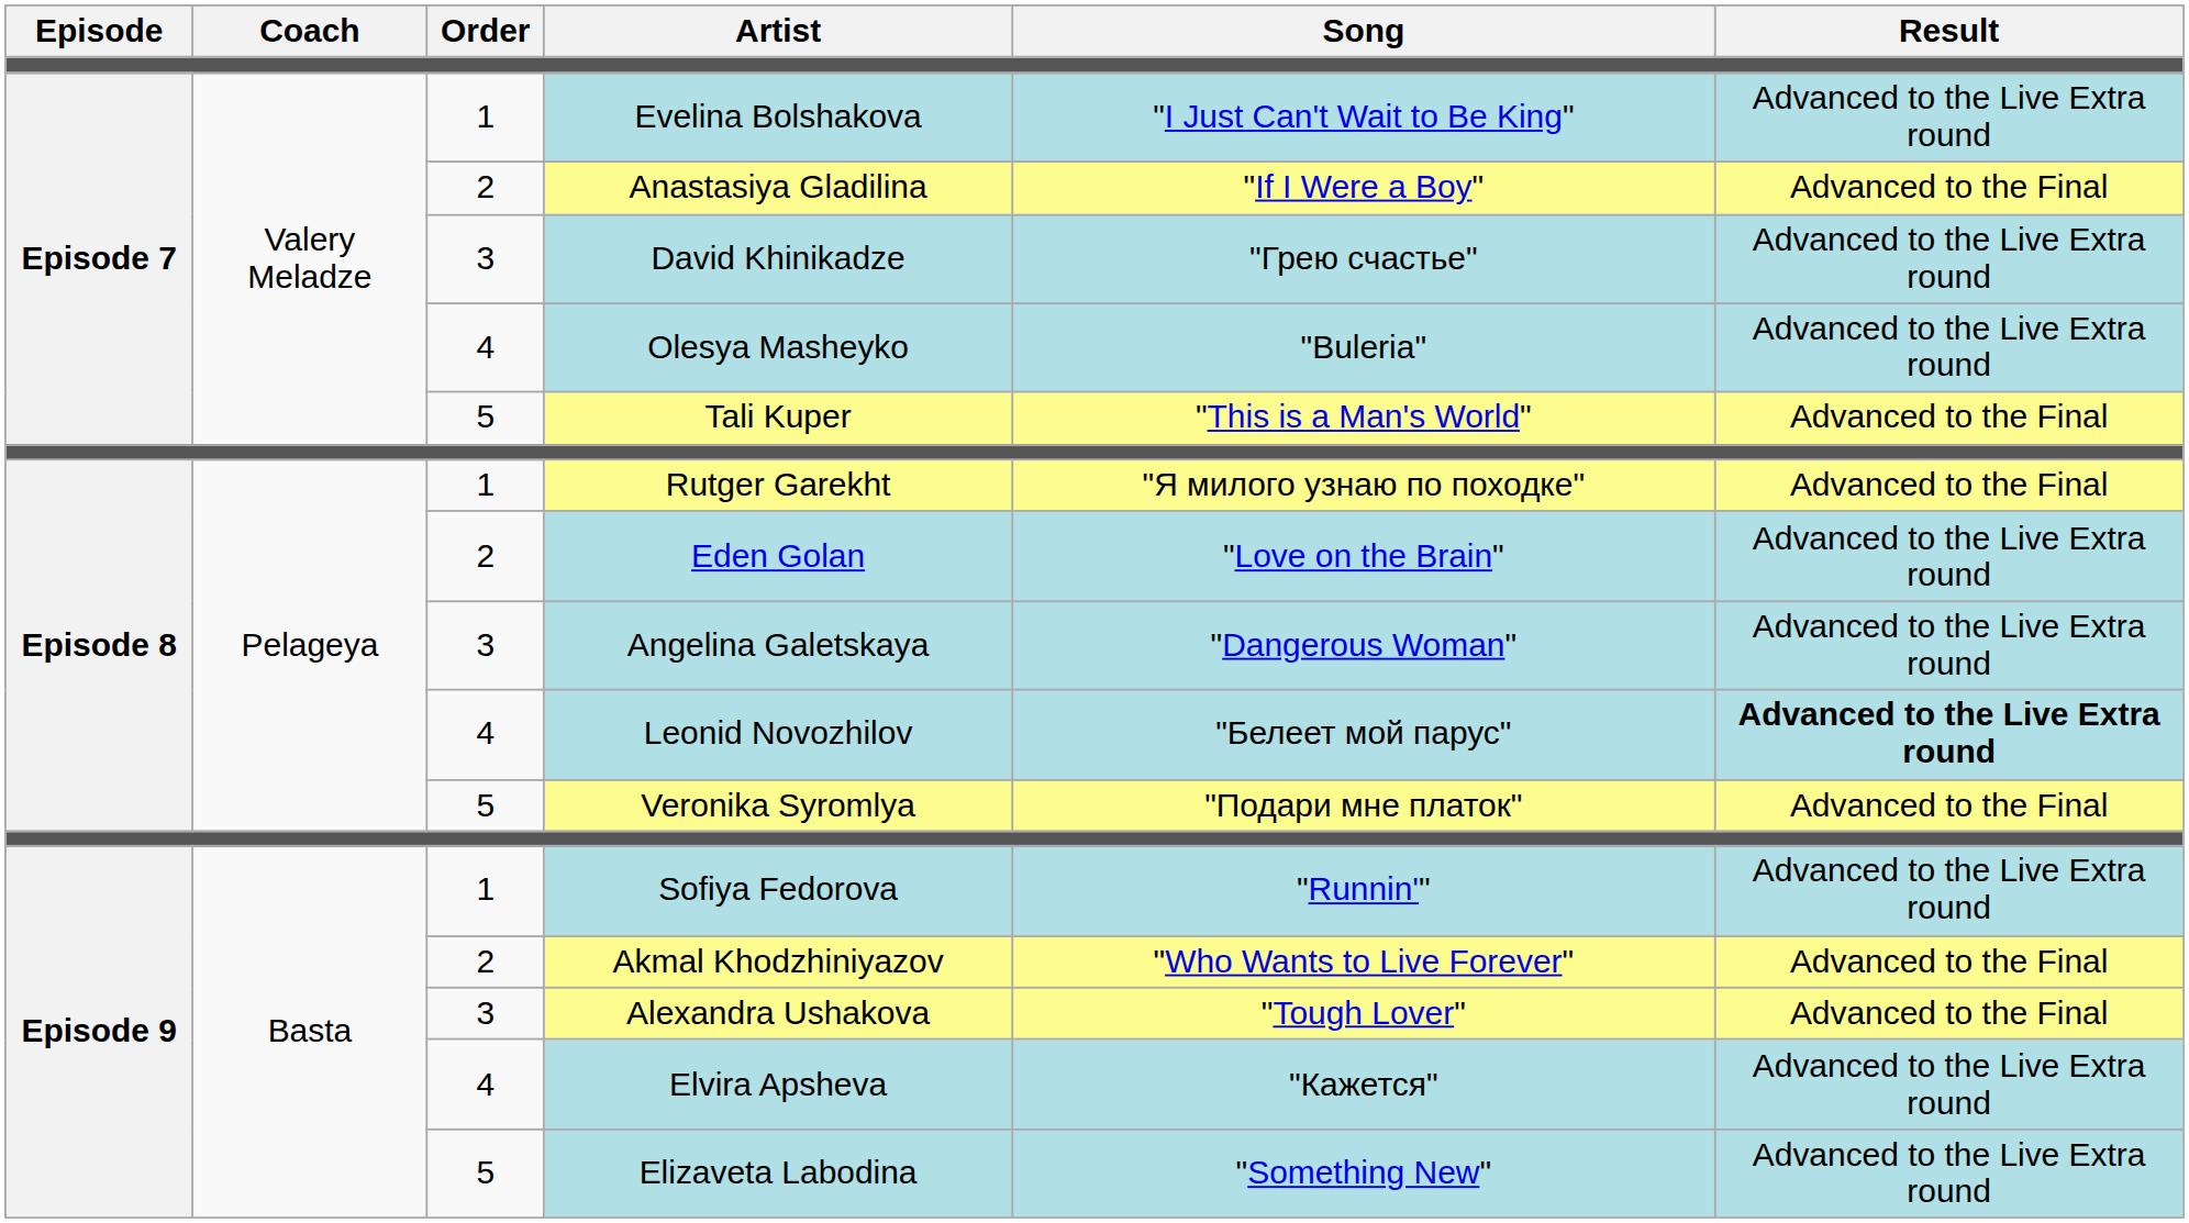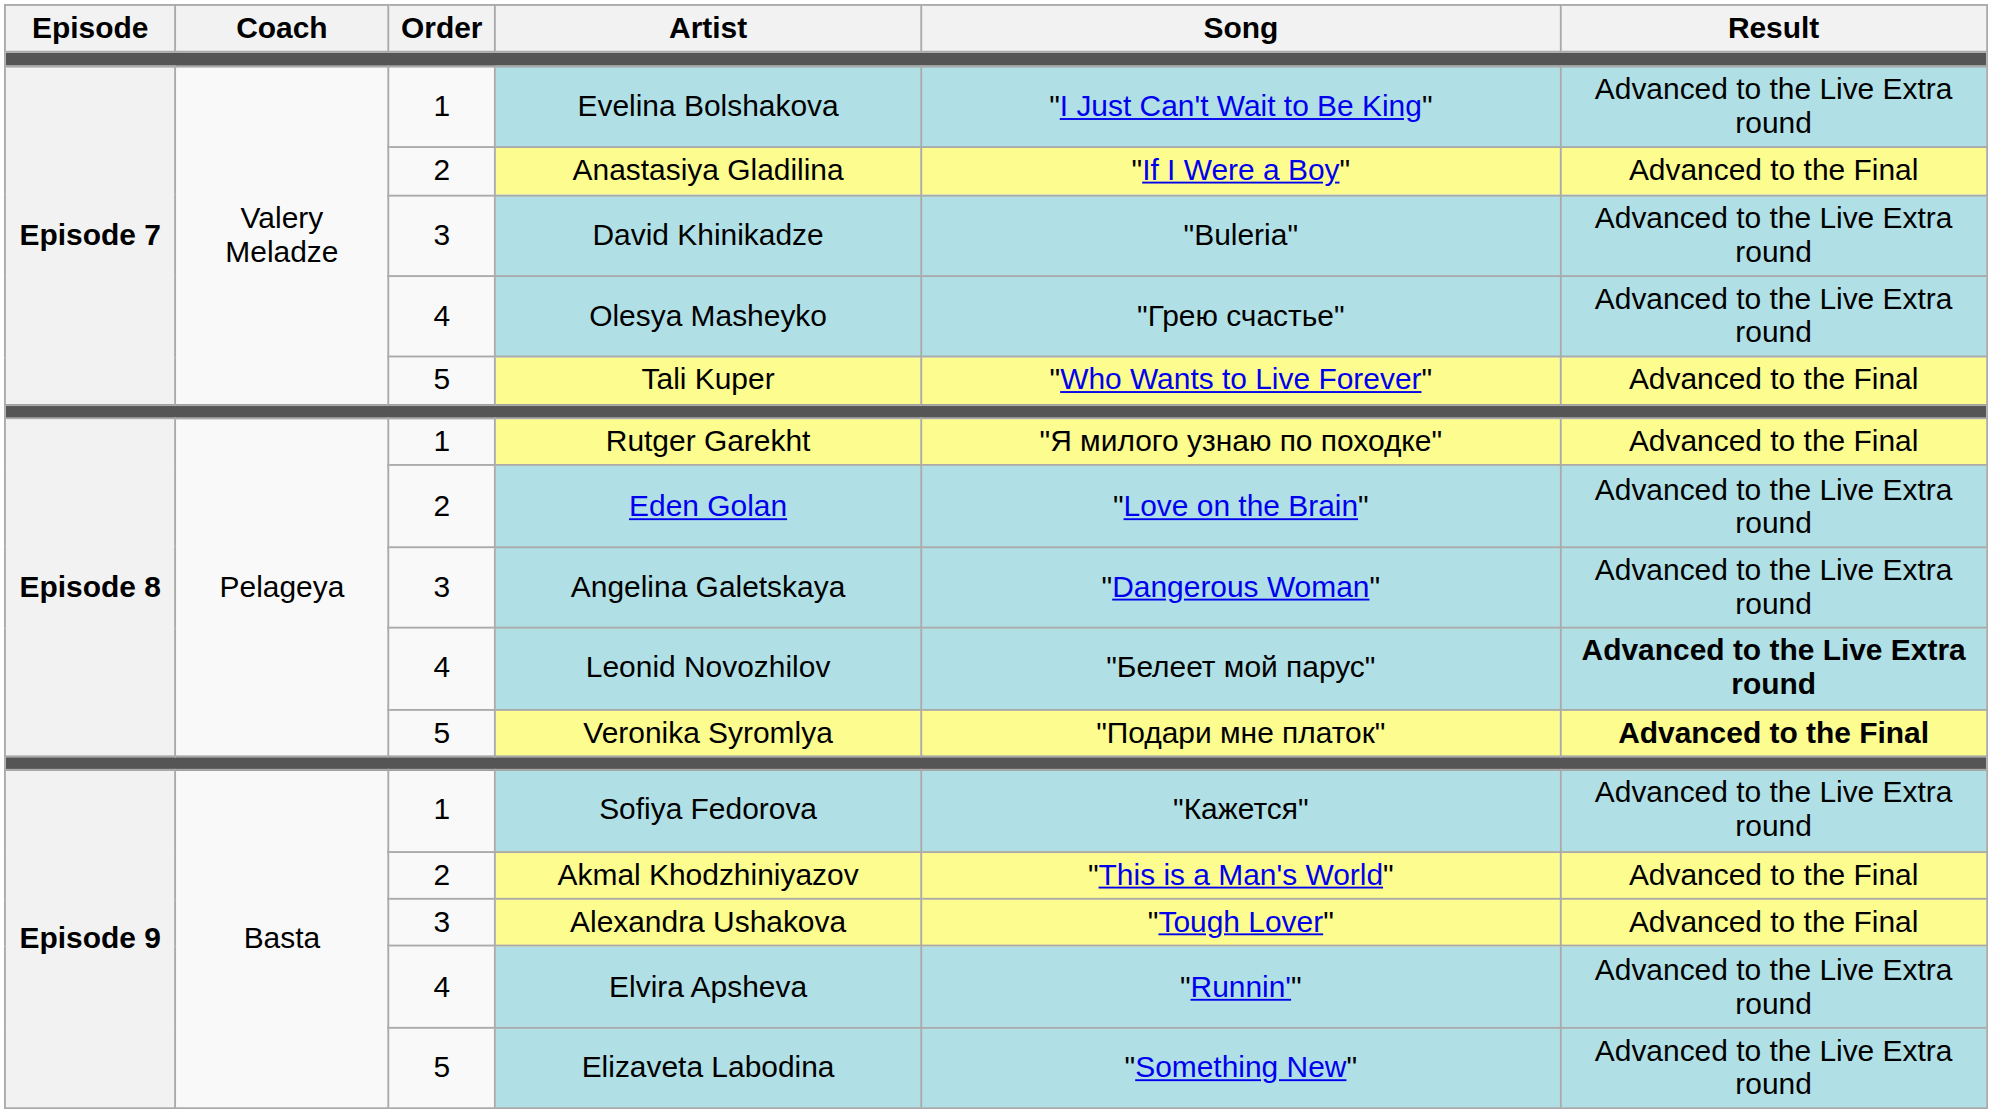 <table class="wikitable" style="text-align: center; width:120%;">
 <tr>
 <th style="width:08%;">Episode</th>
 <th style="width:10%;">Coach</th>
 <th style="width:05%;">Order</th>
 <th style="width:20%;">Artist</th>
 <th style="width:30%;">Song</th>
 <th style="width:20%;">Result</th>
 </tr>
 <tr>
 <td colspan=6 style="background:#555;"></td>
 </tr>
 <tr>
 <th rowspan=5>Episode 7 <br> </th>
 <td rowspan=5>Valery Meladze</td>
 <td>1</td>
 <td style="background:#B0E0E6;">Evelina Bolshakova</td>
 <td style="background:#B0E0E6;">"<a href='#'>I Just Can't Wait to Be King</a>"</td>
 <td style="background:#B0E0E6;">Advanced to the Live Extra round</td>
 </tr>
 <tr>
 <td>2</td>
 <td style="background:#fdfc8f">Anastasiya Gladilina</td>
 <td style="background:#fdfc8f">"<a href='#'>If I Were a Boy</a>"</td>
 <td style="background:#fdfc8f">Advanced to the Final</td>
 </tr>
 <tr>
 <td>3</td>
 <td style="background:#B0E0E6;">David Khinikadze</td>
-<td style="background:#B0E0E6;">"Грею счастье"</td>
+<td style="background:#B0E0E6;">"Buleria"</td>
 <td style="background:#B0E0E6;">Advanced to the Live Extra round</td>
 </tr>
 <tr>
 <td>4</td>
 <td style="background:#B0E0E6;">Olesya Masheyko</td>
-<td style="background:#B0E0E6;">"Buleria"</td>
+<td style="background:#B0E0E6;">"Грею счастье"</td>
 <td style="background:#B0E0E6;">Advanced to the Live Extra round</td>
 </tr>
 <tr>
 <td>5</td>
 <td style="background:#fdfc8f">Tali Kuper</td>
-<td style="background:#fdfc8f">"<a href='#'>This is a Man's World</a>"</td>
+<td style="background:#fdfc8f">"<a href='#'>Who Wants to Live Forever</a>"</td>
 <td style="background:#fdfc8f">Advanced to the Final</td>
 </tr>
 <tr>
 <td colspan="6" style="background:#555;"></td>
 </tr>
 <tr>
 <th rowspan=5>Episode 8 <br> </th>
 <td rowspan=5>Pelageya</td>
 <td>1</td>
 <td style="background:#fdfc8f">Rutger Garekht</td>
 <td style="background:#fdfc8f">"Я милого узнаю по походке"</td>
 <td style="background:#fdfc8f">Advanced to the Final</td>
 </tr>
 <tr>
 <td>2</td>
 <td style="background:#B0E0E6;"><a href='#'>Eden Golan</a></td>
 <td style="background:#B0E0E6;">"<a href='#'>Love on the Brain</a>"</td>
 <td style="background:#B0E0E6;">Advanced to the Live Extra round</td>
 </tr>
 <tr>
 <td>3</td>
 <td style="background:#B0E0E6;">Angelina Galetskaya</td>
 <td style="background:#B0E0E6;">"<a href='#'>Dangerous Woman</a>"</td>
 <td style="background:#B0E0E6;">Advanced to the Live Extra round</td>
 </tr>
 <tr>
 <td>4</td>
 <td style="background:#B0E0E6;">Leonid Novozhilov</td>
 <td style="background:#B0E0E6;">"Белеет мой парус"</td>
 <td style="background:#B0E0E6;"><strong>Advanced to the Live Extra round</strong></td>
 </tr>
 <tr>
 <td>5</td>
 <td style="background:#fdfc8f">Veronika Syromlya</td>
 <td style="background:#fdfc8f">"Подари мне платок"</td>
-<td style="background:#fdfc8f">Advanced to the Final</td>
+<td style="background:#fdfc8f"><strong>Advanced to the Final</strong></td>
 </tr>
 <tr>
 <td colspan="6" style="background:#555;"></td>
 </tr>
 <tr>
 <th rowspan=5>Episode 9 <br> </th>
 <td rowspan=5>Basta</td>
 <td>1</td>
 <td style="background:#B0E0E6;">Sofiya Fedorova</td>
-<td style="background:#B0E0E6;">"<a href='#'>Runnin'</a>"</td>
+<td style="background:#B0E0E6;">"Кажется"</td>
 <td style="background:#B0E0E6;">Advanced to the Live Extra round</td>
 </tr>
 <tr>
 <td>2</td>
 <td style="background:#fdfc8f">Akmal Khodzhiniyazov</td>
-<td style="background:#fdfc8f">"<a href='#'>Who Wants to Live Forever</a>"</td>
+<td style="background:#fdfc8f">"<a href='#'>This is a Man's World</a>"</td>
 <td style="background:#fdfc8f">Advanced to the Final</td>
 </tr>
 <tr>
 <td>3</td>
 <td style="background:#fdfc8f">Alexandra Ushakova</td>
 <td style="background:#fdfc8f">"<a href='#'>Tough Lover</a>"</td>
 <td style="background:#fdfc8f">Advanced to the Final</td>
 </tr>
 <tr>
 <td>4</td>
 <td style="background:#B0E0E6;">Elvira Apsheva</td>
-<td style="background:#B0E0E6;">"Кажется"</td>
+<td style="background:#B0E0E6;">"<a href='#'>Runnin'</a>"</td>
 <td style="background:#B0E0E6;">Advanced to the Live Extra round</td>
 </tr>
 <tr>
 <td>5</td>
 <td style="background:#B0E0E6;">Elizaveta Labodina</td>
 <td style="background:#B0E0E6;">"<a href='#'>Something New</a>"</td>
 <td style="background:#B0E0E6;">Advanced to the Live Extra round</td>
 </tr>
 </table>
